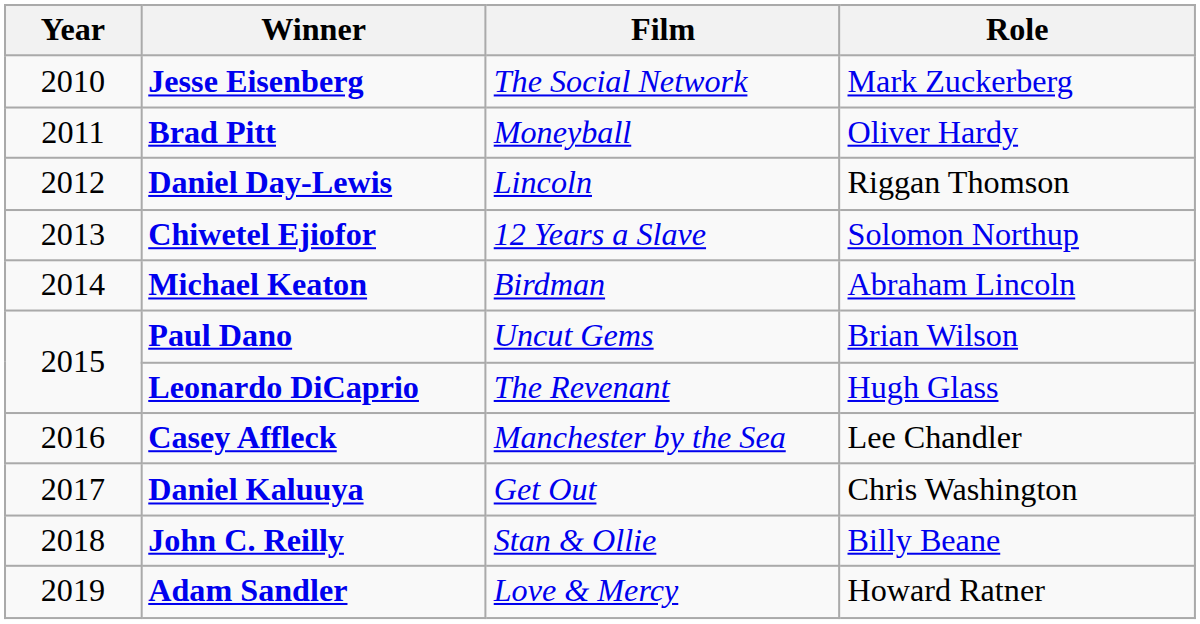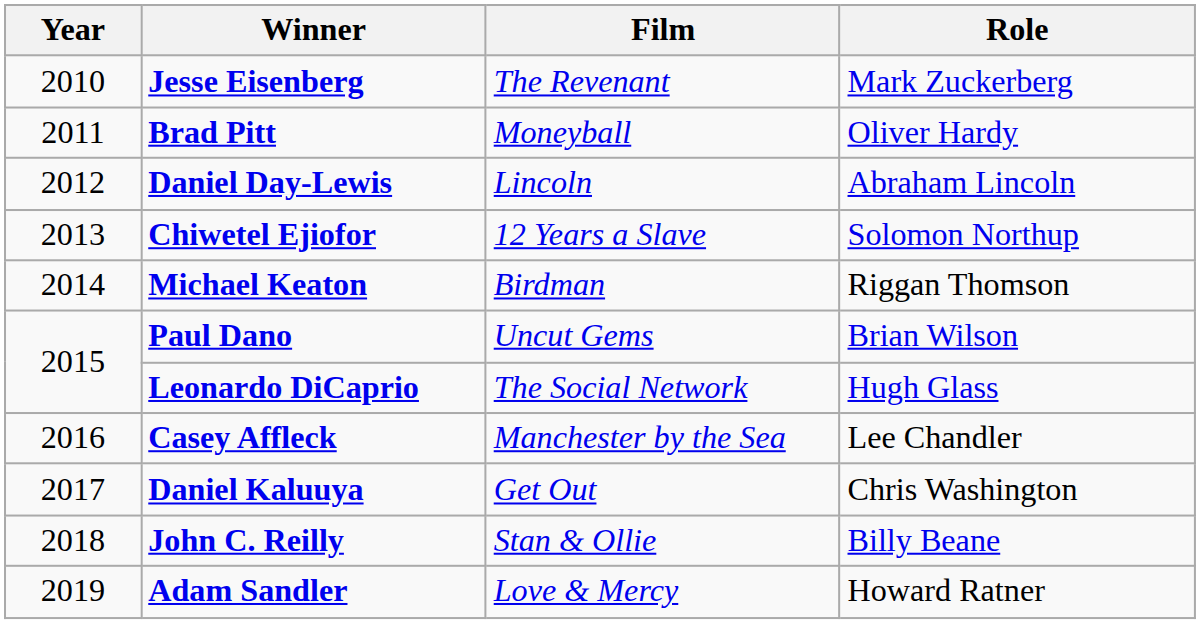 <table class="wikitable" width="95%" cellpadding="5">
 <tr>
 <th width="100"><strong>Year</strong></th>
 <th width="300"><strong>Winner</strong></th>
 <th width="300"><strong>Film</strong></th>
 <th width="300"><strong>Role</strong></th>
 </tr>
 <tr>
 <td style="text-align:center;">2010</td>
 <td><strong><a href='#'>Jesse Eisenberg</a></strong></td>
-<td><em><a href='#'>The Social Network</a></em></td>
+<td><em><a href='#'>The Revenant</a></em></td>
 <td><a href='#'>Mark Zuckerberg</a></td>
 </tr>
 <tr>
 <td style="text-align:center;">2011</td>
 <td><strong><a href='#'>Brad Pitt</a></strong></td>
 <td><em><a href='#'>Moneyball</a></em></td>
 <td><a href='#'>Oliver Hardy</a></td>
 </tr>
 <tr>
 <td style="text-align:center;">2012</td>
 <td><strong><a href='#'>Daniel Day-Lewis</a></strong></td>
 <td><em><a href='#'>Lincoln</a></em></td>
-<td>Riggan Thomson</td>
+<td><a href='#'>Abraham Lincoln</a></td>
 </tr>
 <tr>
 <td style="text-align:center;">2013</td>
 <td><strong><a href='#'>Chiwetel Ejiofor</a></strong></td>
 <td><em><a href='#'>12 Years a Slave</a></em></td>
 <td><a href='#'>Solomon Northup</a></td>
 </tr>
 <tr>
 <td style="text-align:center;">2014</td>
 <td><strong><a href='#'>Michael Keaton</a></strong></td>
 <td><em><a href='#'>Birdman</a></em></td>
-<td><a href='#'>Abraham Lincoln</a></td>
+<td>Riggan Thomson</td>
 </tr>
 <tr>
 <td rowspan=2 style="text-align:center;">2015</td>
 <td><strong><a href='#'>Paul Dano</a></strong></td>
 <td><em><a href='#'>Uncut Gems</a></em></td>
 <td><a href='#'>Brian Wilson</a></td>
 </tr>
 <tr>
 <td><strong><a href='#'>Leonardo DiCaprio</a></strong></td>
-<td><em><a href='#'>The Revenant</a></em></td>
+<td><em><a href='#'>The Social Network</a></em></td>
 <td><a href='#'>Hugh Glass</a></td>
 </tr>
 <tr>
 <td style="text-align:center;">2016</td>
 <td><strong><a href='#'>Casey Affleck</a></strong></td>
 <td><em><a href='#'>Manchester by the Sea</a></em></td>
 <td>Lee Chandler</td>
 </tr>
 <tr>
 <td style="text-align:center;">2017</td>
 <td><strong><a href='#'>Daniel Kaluuya</a></strong></td>
 <td><em><a href='#'>Get Out</a></em></td>
 <td>Chris Washington</td>
 </tr>
 <tr>
 <td style="text-align:center;">2018</td>
 <td><strong><a href='#'>John C. Reilly</a></strong></td>
 <td><em><a href='#'>Stan & Ollie</a></em></td>
 <td><a href='#'>Billy Beane</a></td>
 </tr>
 <tr>
 <td style="text-align:center;">2019</td>
 <td><strong><a href='#'>Adam Sandler</a></strong></td>
 <td><em><a href='#'>Love & Mercy</a></em></td>
 <td>Howard Ratner</td>
 </tr>
 </table>
